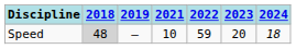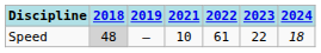 <table class="wikitable" style="text-align: center;">
 <tr>
 <th style="background: #b0e0e6;">Discipline</th>
 <th style="background: #b0e0e6;"><a href='#'>2018</a></th>
 <th style="background: #b0e0e6;"><a href='#'>2019</a></th>
 <th style="background: #b0e0e6;"><a href='#'>2021</a></th>
 <th style="background: #b0e0e6;"><a href='#'>2022</a></th>
 <th style="background: #b0e0e6;"><a href='#'>2023</a></th>
 <th style="background: #b0e0e6;"><a href='#'>2024</a></th>
 </tr>
 <tr>
 <td align="left">Speed</td>
 <td style="background: lightgrey;">48</td>
 <td>—</td>
 <td>10</td>
-<td>59</td>
-<td>20</td>
+<td>61</td>
+<td>22</td>
 <td><em>18</em></td>
 </tr>
 </table>
